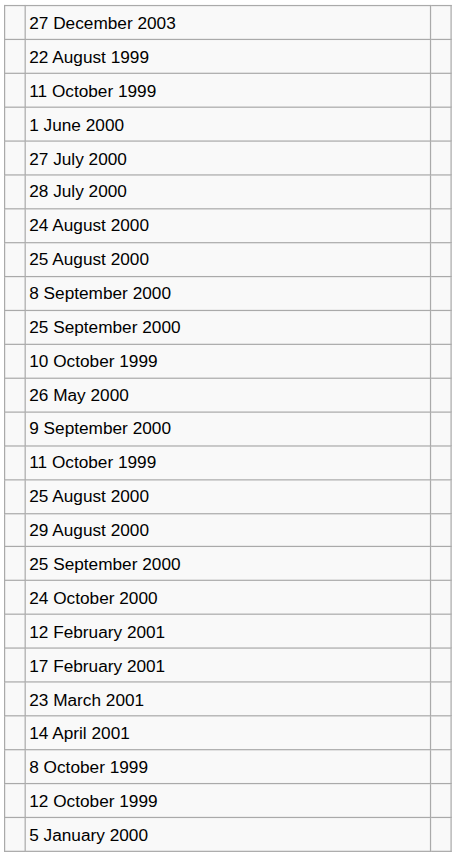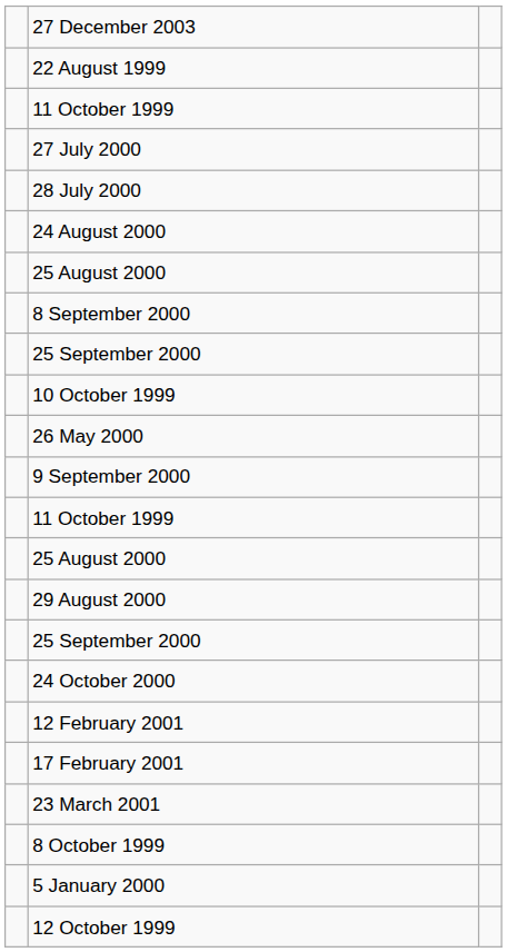 <table class="wikitable" style="font-size: 89%; float: left; width: 26em; margin-right: 1em; height: 700px">
 <tr>
 <td></td>
 <td>27 December 2003</td>
 <td></td>
 </tr>
 <tr>
 <td></td>
 <td>22 August 1999</td>
 <td></td>
 </tr>
 <tr>
 <td></td>
 <td>11 October 1999</td>
-<td></td>
-</tr>
-<tr>
-<td></td>
-<td>1 June 2000</td>
 <td></td>
 </tr>
 <tr>
 <td></td>
 <td>27 July 2000</td>
 <td></td>
 </tr>
 <tr>
 <td></td>
 <td>28 July 2000</td>
 <td></td>
 </tr>
 <tr>
 <td></td>
 <td>24 August 2000</td>
 <td></td>
 </tr>
 <tr>
 <td></td>
 <td>25 August 2000</td>
 <td></td>
 </tr>
 <tr>
 <td></td>
 <td>8 September 2000</td>
 <td></td>
 </tr>
 <tr>
 <td></td>
 <td>25 September 2000</td>
 <td></td>
 </tr>
 <tr>
 <td></td>
 <td>10 October 1999</td>
 <td></td>
 </tr>
 <tr>
 <td></td>
 <td>26 May 2000</td>
 <td></td>
 </tr>
 <tr>
 <td></td>
 <td>9 September 2000</td>
 <td></td>
 </tr>
 <tr>
 <td></td>
 <td>11 October 1999</td>
 <td></td>
 </tr>
 <tr>
 <td></td>
 <td>25 August 2000</td>
 <td></td>
 </tr>
 <tr>
 <td></td>
 <td>29 August 2000</td>
 <td></td>
 </tr>
 <tr>
 <td></td>
 <td>25 September 2000</td>
 <td></td>
 </tr>
 <tr>
 <td></td>
 <td>24 October 2000</td>
 <td></td>
 </tr>
 <tr>
 <td></td>
 <td>12 February 2001</td>
 <td></td>
 </tr>
 <tr>
 <td></td>
 <td>17 February 2001</td>
 <td></td>
 </tr>
 <tr>
 <td></td>
 <td>23 March 2001</td>
 <td></td>
 </tr>
 <tr>
 <td></td>
-<td>14 April 2001</td>
+<td>8 October 1999</td>
 <td></td>
 </tr>
 <tr>
 <td></td>
-<td>8 October 1999</td>
+<td>5 January 2000</td>
 <td></td>
 </tr>
 <tr>
 <td></td>
 <td>12 October 1999</td>
 <td></td>
 </tr>
-<tr>
-<td></td>
-<td>5 January 2000</td>
-<td></td>
-</tr>
 </table>
